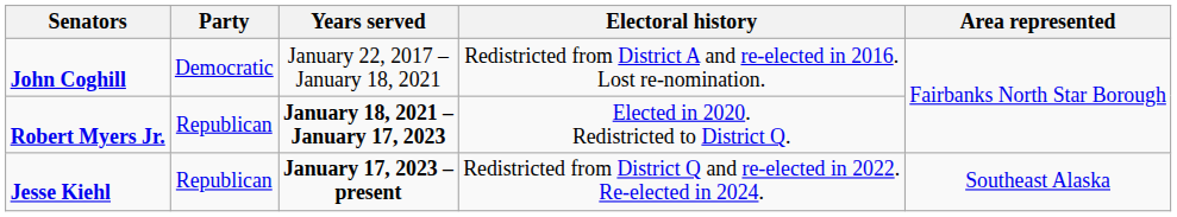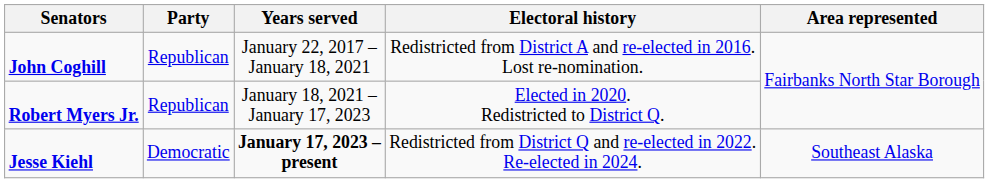 <table class=wikitable style="text-align:center">
 <tr>
 <th>Senators</th>
 <th>Party</th>
 <th>Years served</th>
 <th>Electoral history</th>
 <th>Area represented</th>
 </tr>
 <tr>
 <td align=left><br><strong><a href='#'>John Coghill</a></strong><br></td>
-<td><a href='#'>Democratic</a></td>
+<td><a href='#'>Republican</a></td>
 <td>January 22, 2017 – <br> January 18, 2021</td>
 <td>Redistricted from <a href='#'>District A</a> and <a href='#'>re-elected in 2016</a>.<br>Lost re-nomination.</td>
 <td rowspan=2><a href='#'>Fairbanks North Star Borough</a></td>
 </tr>
 <tr>
 <td align=left><br><strong><a href='#'>Robert Myers Jr.</a></strong><br></td>
 <td><a href='#'>Republican</a></td>
-<td><strong>January 18, 2021 –<br> January 17, 2023</strong></td>
+<td>January 18, 2021 –<br> January 17, 2023</td>
 <td><a href='#'>Elected in 2020</a>.<br>Redistricted to <a href='#'>District Q</a>.</td>
 </tr>
 <tr>
 <td align=left><br><strong><a href='#'>Jesse Kiehl</a></strong><br></td>
-<td><a href='#'>Republican</a></td>
+<td><a href='#'>Democratic</a></td>
 <td><strong>January 17, 2023 – <br> present</strong></td>
 <td>Redistricted from <a href='#'>District Q</a> and <a href='#'>re-elected in 2022</a>.<br> <a href='#'>Re-elected in 2024</a>.</td>
 <td><a href='#'>Southeast Alaska</a></td>
 </tr>
 </table>
